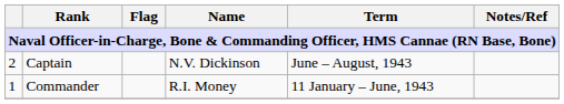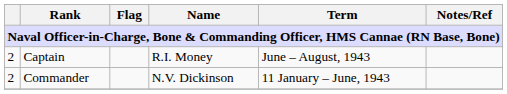 <table class="wikitable">
 <tr>
 <th></th>
 <th>Rank</th>
 <th>Flag</th>
 <th>Name</th>
 <th>Term</th>
 <th>Notes/Ref</th>
 </tr>
 <tr>
 <td colspan="6" align="center" style="background:#dcdcfe;"><strong>Naval Officer-in-Charge, Bone & Commanding Officer, HMS Cannae (RN Base, Bone)</strong></td>
 </tr>
 <tr>
 <td>2</td>
 <td>Captain</td>
 <td></td>
-<td>N.V. Dickinson</td>
+<td>R.I. Money</td>
 <td>June – August, 1943</td>
 <td></td>
 </tr>
 <tr>
-<td>1</td>
+<td>2</td>
 <td>Commander</td>
 <td></td>
-<td>R.I. Money</td>
+<td>N.V. Dickinson</td>
 <td>11 January – June, 1943</td>
 <td></td>
 </tr>
 <tr>
 </tr>
 </table>
